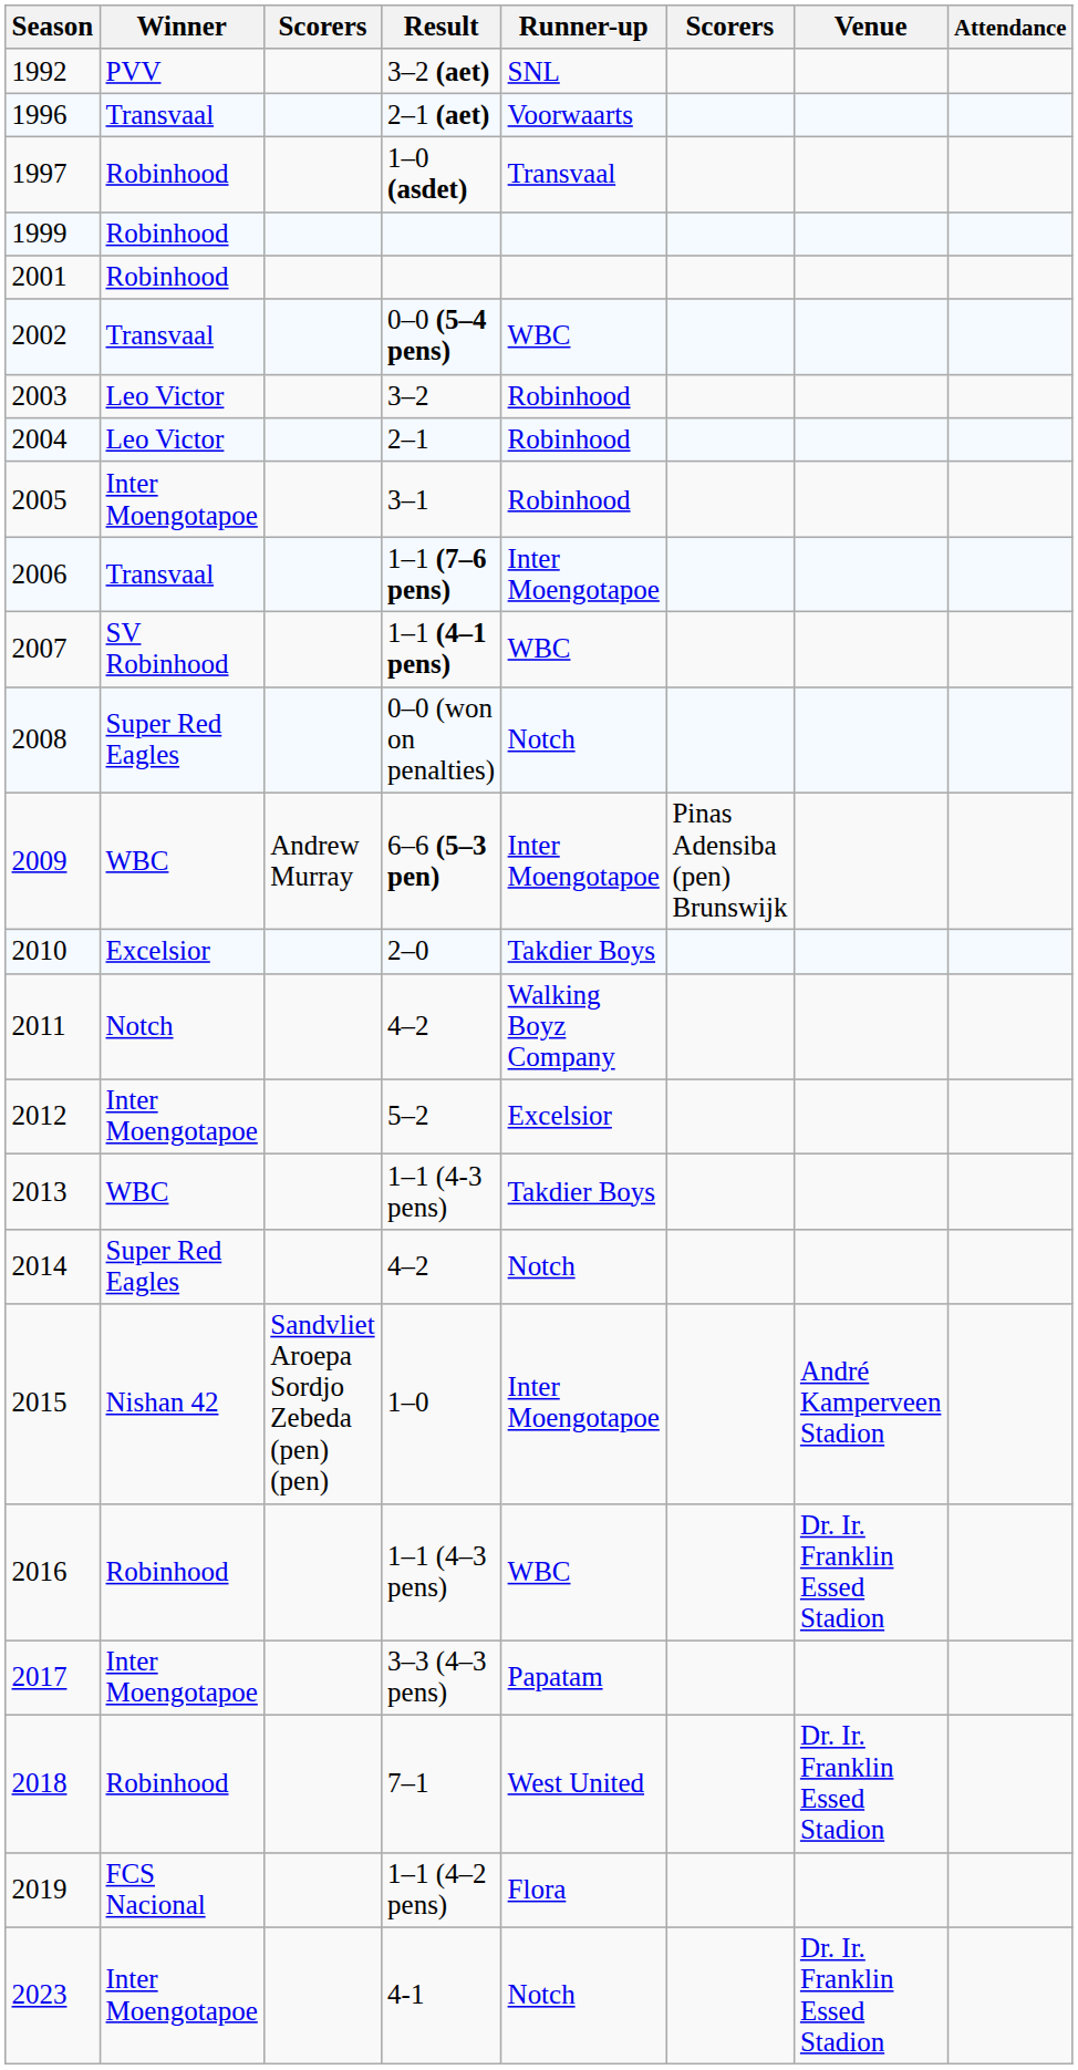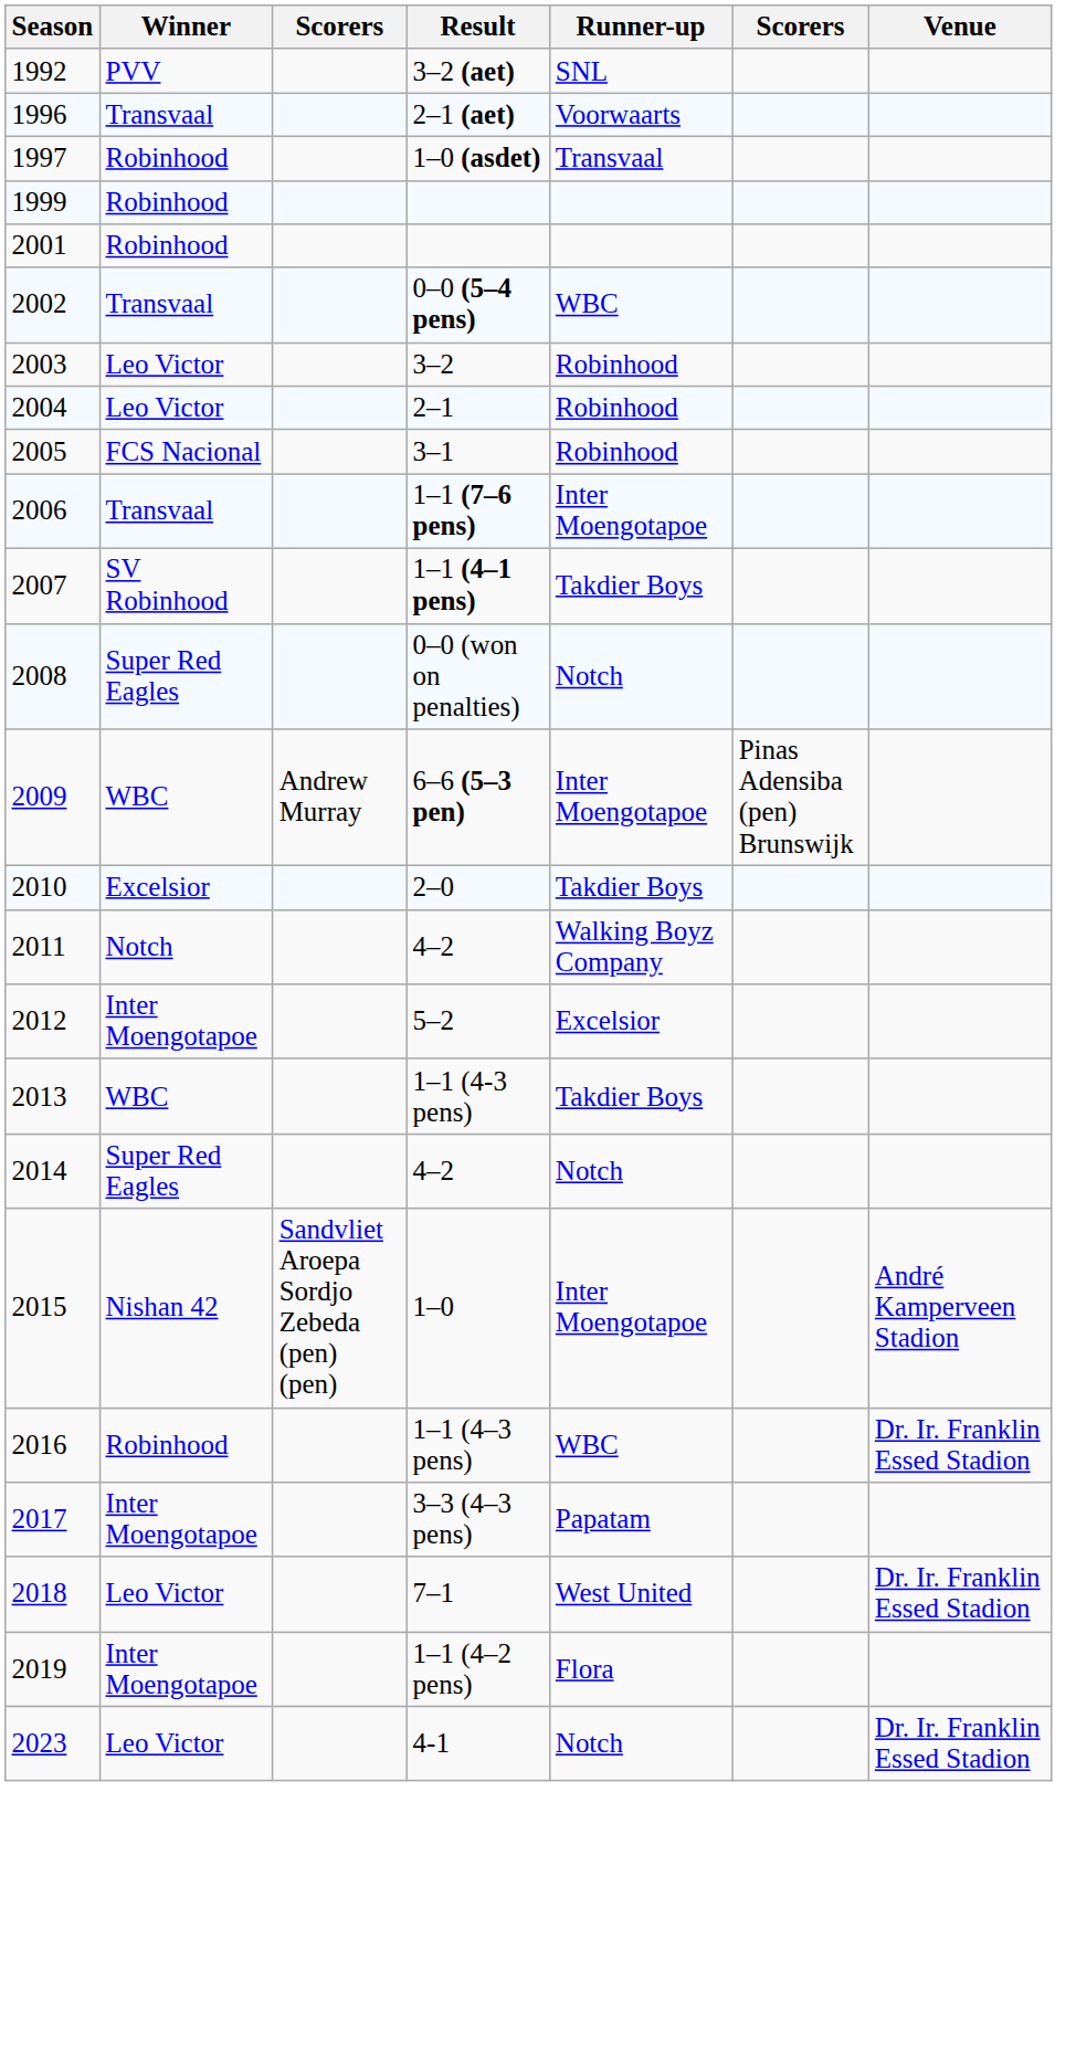 <table class="wikitable">
 <tr>
 <th>Season</th>
 <th>Winner</th>
 <th>Scorers</th>
 <th>Result</th>
 <th>Runner-up</th>
 <th>Scorers</th>
 <th>Venue</th>
-<th><small>Attendance</small></th>
 </tr>
 <tr>
 <td>1992</td>
 <td><a href='#'>PVV</a></td>
 <td></td>
 <td>3–2 <strong>(aet)</strong></td>
 <td><a href='#'>SNL</a></td>
-<td></td>
 <td></td>
 <td></td>
 </tr>
 <tr bgcolor=#F4FAFF>
 <td>1996</td>
 <td><a href='#'>Transvaal</a></td>
 <td></td>
 <td>2–1 <strong>(aet)</strong></td>
 <td><a href='#'>Voorwaarts</a></td>
 <td></td>
 <td></td>
-<td></td>
 </tr>
 <tr>
 <td>1997</td>
 <td><a href='#'>Robinhood</a></td>
 <td></td>
 <td>1–0 <strong>(asdet)</strong></td>
 <td><a href='#'>Transvaal</a></td>
 <td></td>
 <td></td>
-<td></td>
 </tr>
 <tr bgcolor=#F4FAFF>
 <td>1999</td>
 <td><a href='#'>Robinhood</a></td>
-<td></td>
 <td></td>
 <td></td>
 <td></td>
 <td></td>
 <td></td>
 </tr>
 <tr>
 <td>2001</td>
 <td><a href='#'>Robinhood</a></td>
 <td></td>
 <td></td>
 <td></td>
 <td></td>
 <td></td>
-<td></td>
 </tr>
 <tr bgcolor=#F4FAFF>
 <td>2002</td>
 <td><a href='#'>Transvaal</a></td>
 <td></td>
 <td>0–0 <strong>(5–4 pens)</strong></td>
 <td><a href='#'>WBC</a></td>
-<td></td>
 <td></td>
 <td></td>
 </tr>
 <tr>
 <td>2003</td>
 <td><a href='#'>Leo Victor</a></td>
 <td></td>
 <td>3–2</td>
 <td><a href='#'>Robinhood</a></td>
 <td></td>
 <td></td>
-<td></td>
 </tr>
 <tr bgcolor=#F4FAFF>
 <td>2004</td>
 <td><a href='#'>Leo Victor</a></td>
 <td></td>
 <td>2–1</td>
 <td><a href='#'>Robinhood</a></td>
 <td></td>
 <td></td>
-<td></td>
 </tr>
 <tr>
 <td>2005</td>
-<td><a href='#'>Inter Moengotapoe</a></td>
+<td><a href='#'>FCS Nacional</a></td>
 <td></td>
 <td>3–1</td>
 <td><a href='#'>Robinhood</a></td>
-<td></td>
 <td></td>
 <td></td>
 </tr>
 <tr bgcolor=#F4FAFF>
 <td>2006</td>
 <td><a href='#'>Transvaal</a></td>
 <td></td>
 <td>1–1 <strong>(7–6 pens)</strong></td>
 <td><a href='#'>Inter Moengotapoe</a></td>
 <td></td>
 <td></td>
-<td></td>
 </tr>
 <tr>
 <td>2007</td>
 <td><a href='#'>SV Robinhood</a></td>
 <td></td>
 <td>1–1 <strong>(4–1 pens)</strong></td>
-<td><a href='#'>WBC</a></td>
-<td></td>
+<td><a href='#'>Takdier Boys</a></td>
 <td></td>
 <td></td>
 </tr>
 <tr bgcolor=#F4FAFF>
 <td>2008</td>
 <td><a href='#'>Super Red Eagles</a></td>
 <td></td>
 <td>0–0 (won on penalties)</td>
 <td><a href='#'>Notch</a></td>
 <td></td>
 <td></td>
-<td></td>
 </tr>
 <tr>
 <td><a href='#'>2009</a></td>
 <td><a href='#'>WBC</a></td>
 <td>Andrew Murray </td>
 <td>6–6 <strong>(5–3 pen)</strong></td>
 <td><a href='#'>Inter Moengotapoe</a></td>
 <td>Pinas  <br> Adensiba   (pen) <br> Brunswijk </td>
 <td></td>
-<td></td>
 </tr>
 <tr bgcolor=#F4FAFF>
 <td>2010</td>
 <td><a href='#'>Excelsior</a></td>
 <td></td>
 <td>2–0</td>
 <td><a href='#'>Takdier Boys</a></td>
-<td></td>
 <td></td>
 <td></td>
 </tr>
 <tr>
 <td>2011</td>
 <td><a href='#'>Notch</a></td>
 <td></td>
 <td>4–2</td>
 <td><a href='#'>Walking Boyz Company</a></td>
 <td></td>
 <td></td>
-<td></td>
 </tr>
 <tr>
 <td>2012</td>
 <td><a href='#'>Inter Moengotapoe</a></td>
 <td></td>
 <td>5–2</td>
 <td><a href='#'>Excelsior</a></td>
-<td></td>
 <td></td>
 <td></td>
 </tr>
 <tr>
 <td>2013</td>
 <td><a href='#'>WBC</a></td>
 <td></td>
 <td>1–1 (4-3 pens)</td>
 <td><a href='#'>Takdier Boys</a></td>
 <td></td>
 <td></td>
-<td></td>
 </tr>
 <tr>
 <td>2014</td>
 <td><a href='#'>Super Red Eagles</a></td>
 <td></td>
 <td>4–2</td>
 <td><a href='#'>Notch</a></td>
-<td></td>
 <td></td>
 <td></td>
 </tr>
 <tr>
 <td>2015</td>
 <td><a href='#'>Nishan 42</a></td>
 <td><a href='#'>Sandvliet</a> <br> Aroepa  <br> Sordjo <br> Zebeda  (pen)  (pen)</td>
 <td>1–0</td>
 <td><a href='#'>Inter Moengotapoe</a></td>
 <td></td>
 <td><a href='#'>André Kamperveen Stadion</a></td>
-<td></td>
 </tr>
 <tr>
 <td>2016</td>
 <td><a href='#'>Robinhood</a></td>
 <td></td>
 <td>1–1 (4–3 pens)</td>
 <td><a href='#'>WBC</a></td>
 <td></td>
 <td><a href='#'>Dr. Ir. Franklin Essed Stadion</a></td>
-<td></td>
 </tr>
 <tr>
 <td><a href='#'>2017</a></td>
 <td><a href='#'>Inter Moengotapoe</a></td>
 <td></td>
 <td>3–3 (4–3 pens)</td>
 <td><a href='#'>Papatam</a></td>
 <td></td>
 <td></td>
-<td></td>
 </tr>
 <tr>
 <td><a href='#'>2018</a></td>
-<td><a href='#'>Robinhood</a></td>
+<td><a href='#'>Leo Victor</a></td>
 <td></td>
 <td>7–1</td>
 <td><a href='#'>West United</a></td>
 <td></td>
 <td><a href='#'>Dr. Ir. Franklin Essed Stadion</a></td>
-<td></td>
 </tr>
 <tr>
 <td>2019</td>
-<td><a href='#'>FCS Nacional</a></td>
+<td><a href='#'>Inter Moengotapoe</a></td>
 <td></td>
 <td>1–1 (4–2 pens)</td>
 <td><a href='#'>Flora</a></td>
 <td></td>
 <td></td>
-<td></td>
 </tr>
 <tr>
 <td><a href='#'>2023</a></td>
-<td><a href='#'>Inter Moengotapoe</a></td>
+<td><a href='#'>Leo Victor</a></td>
 <td></td>
 <td>4-1</td>
 <td><a href='#'>Notch</a></td>
 <td></td>
 <td><a href='#'>Dr. Ir. Franklin Essed Stadion</a></td>
-<td></td>
 </tr>
 </table>
